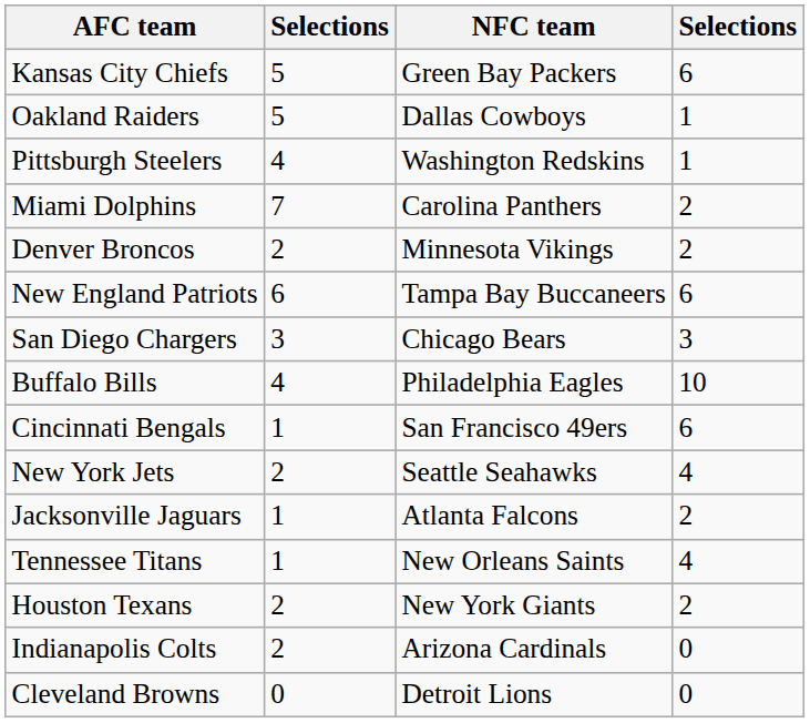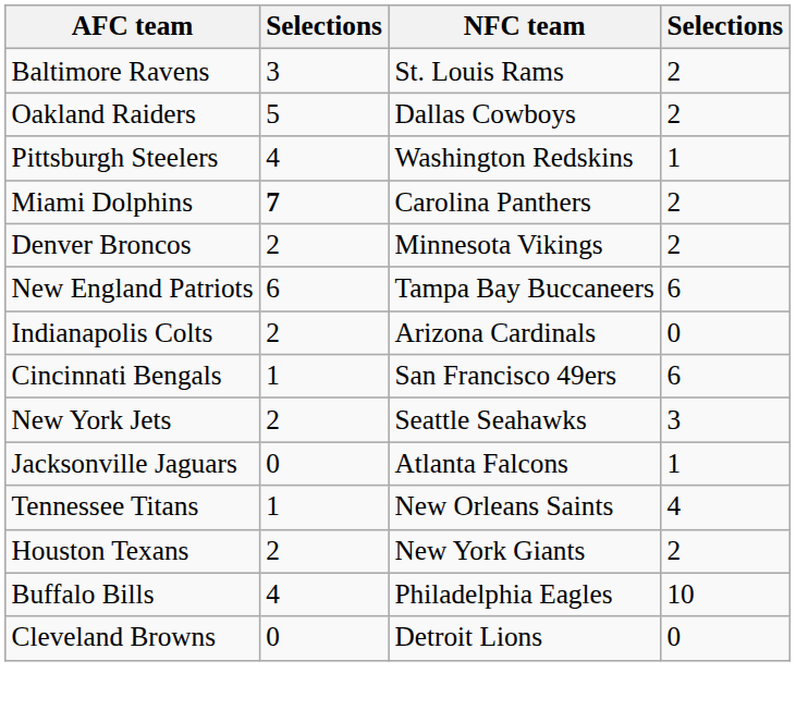 <table class="wikitable sortable">
 <tr>
 <th>AFC team</th>
 <th>Selections</th>
 <th>NFC team</th>
 <th>Selections</th>
 </tr>
 <tr>
-<td>Kansas City Chiefs</td>
-<td>5</td>
-<td>Green Bay Packers</td>
-<td>6</td>
+<td>Baltimore Ravens</td>
+<td>3</td>
+<td>St. Louis Rams</td>
+<td>2</td>
 </tr>
 <tr>
 <td>Oakland Raiders</td>
 <td>5</td>
 <td>Dallas Cowboys</td>
-<td>1</td>
+<td>2</td>
 </tr>
 <tr>
 <td>Pittsburgh Steelers</td>
 <td>4</td>
 <td>Washington Redskins</td>
 <td>1</td>
 </tr>
 <tr>
 <td>Miami Dolphins</td>
-<td>7</td>
+<td><strong>7</strong></td>
 <td>Carolina Panthers</td>
 <td>2</td>
 </tr>
 <tr>
 <td>Denver Broncos</td>
 <td>2</td>
 <td>Minnesota Vikings</td>
 <td>2</td>
 </tr>
 <tr>
 <td>New England Patriots</td>
 <td>6</td>
 <td>Tampa Bay Buccaneers</td>
 <td>6</td>
 </tr>
 <tr>
-<td>San Diego Chargers</td>
-<td>3</td>
-<td>Chicago Bears</td>
-<td>3</td>
-</tr>
-<tr>
-<td>Buffalo Bills</td>
-<td>4</td>
-<td>Philadelphia Eagles</td>
-<td>10</td>
+<td>Indianapolis Colts</td>
+<td>2</td>
+<td>Arizona Cardinals</td>
+<td>0</td>
 </tr>
 <tr>
 <td>Cincinnati Bengals</td>
 <td>1</td>
 <td>San Francisco 49ers</td>
 <td>6</td>
 </tr>
 <tr>
 <td>New York Jets</td>
 <td>2</td>
 <td>Seattle Seahawks</td>
-<td>4</td>
+<td>3</td>
 </tr>
 <tr>
 <td>Jacksonville Jaguars</td>
+<td>0</td>
+<td>Atlanta Falcons</td>
 <td>1</td>
-<td>Atlanta Falcons</td>
-<td>2</td>
 </tr>
 <tr>
 <td>Tennessee Titans</td>
 <td>1</td>
 <td>New Orleans Saints</td>
 <td>4</td>
 </tr>
 <tr>
 <td>Houston Texans</td>
 <td>2</td>
 <td>New York Giants</td>
 <td>2</td>
 </tr>
 <tr>
-<td>Indianapolis Colts</td>
-<td>2</td>
-<td>Arizona Cardinals</td>
-<td>0</td>
+<td>Buffalo Bills</td>
+<td>4</td>
+<td>Philadelphia Eagles</td>
+<td>10</td>
 </tr>
 <tr>
 <td>Cleveland Browns</td>
 <td>0</td>
 <td>Detroit Lions</td>
 <td>0</td>
 </tr>
 </table>
